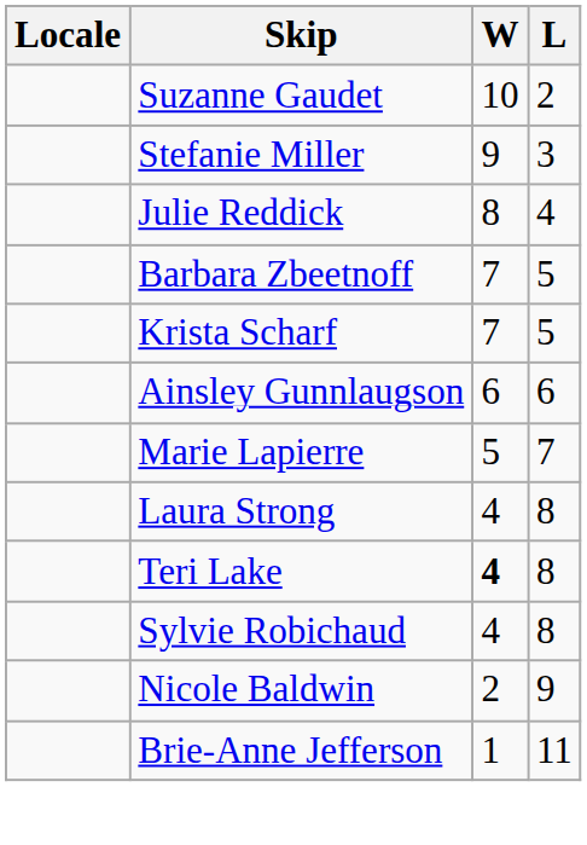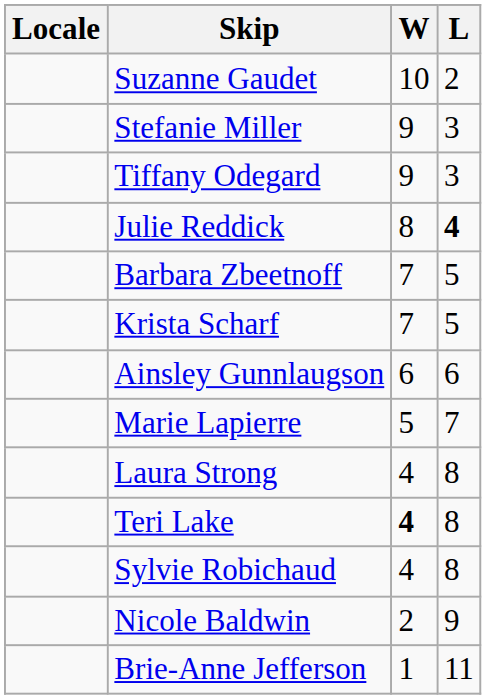 <table class="wikitable" border="1">
 <tr>
 <th>Locale</th>
 <th>Skip</th>
 <th>W</th>
 <th>L</th>
 </tr>
 <tr>
 <td></td>
 <td><a href='#'>Suzanne Gaudet</a></td>
 <td>10</td>
 <td>2</td>
 </tr>
 <tr>
 <td></td>
 <td><a href='#'>Stefanie Miller</a></td>
 <td>9</td>
 <td>3</td>
 </tr>
 <tr>
 <td></td>
+<td><a href='#'>Tiffany Odegard</a></td>
+<td>9</td>
+<td>3</td>
+</tr>
+<tr>
+<td></td>
 <td><a href='#'>Julie Reddick</a></td>
 <td>8</td>
-<td>4</td>
+<td><strong>4</strong></td>
 </tr>
 <tr>
 <td></td>
 <td><a href='#'>Barbara Zbeetnoff</a></td>
 <td>7</td>
 <td>5</td>
 </tr>
 <tr>
 <td></td>
 <td><a href='#'>Krista Scharf</a></td>
 <td>7</td>
 <td>5</td>
 </tr>
 <tr>
 <td></td>
 <td><a href='#'>Ainsley Gunnlaugson</a></td>
 <td>6</td>
 <td>6</td>
 </tr>
 <tr>
 <td></td>
 <td><a href='#'>Marie Lapierre</a></td>
 <td>5</td>
 <td>7</td>
 </tr>
 <tr>
 <td></td>
 <td><a href='#'>Laura Strong</a></td>
 <td>4</td>
 <td>8</td>
 </tr>
 <tr>
 <td></td>
 <td><a href='#'>Teri Lake</a></td>
 <td><strong>4</strong></td>
 <td>8</td>
 </tr>
 <tr>
 <td></td>
 <td><a href='#'>Sylvie Robichaud</a></td>
 <td>4</td>
 <td>8</td>
 </tr>
 <tr>
 <td></td>
 <td><a href='#'>Nicole Baldwin</a></td>
 <td>2</td>
 <td>9</td>
 </tr>
 <tr>
 <td></td>
 <td><a href='#'>Brie-Anne Jefferson</a></td>
 <td>1</td>
 <td>11</td>
 </tr>
 </table>
